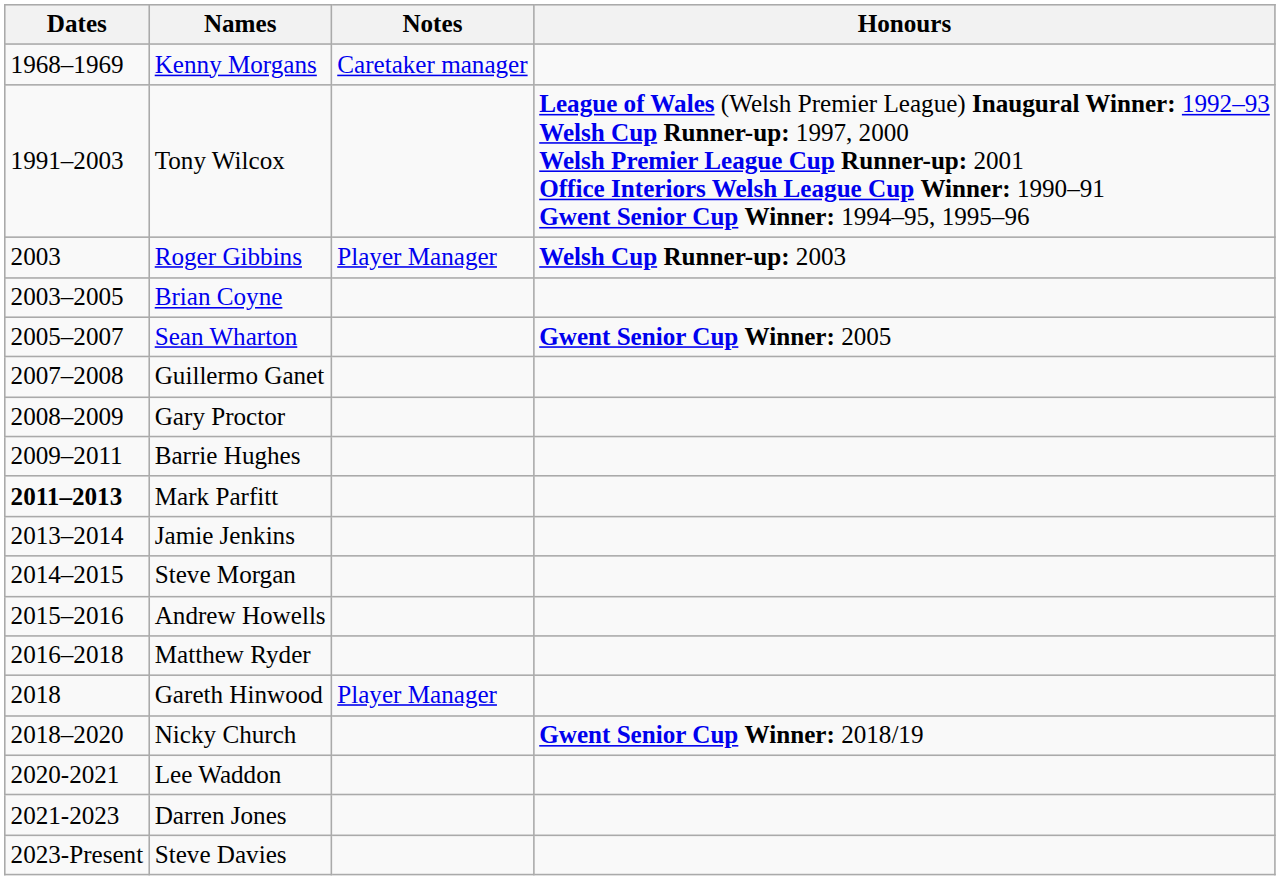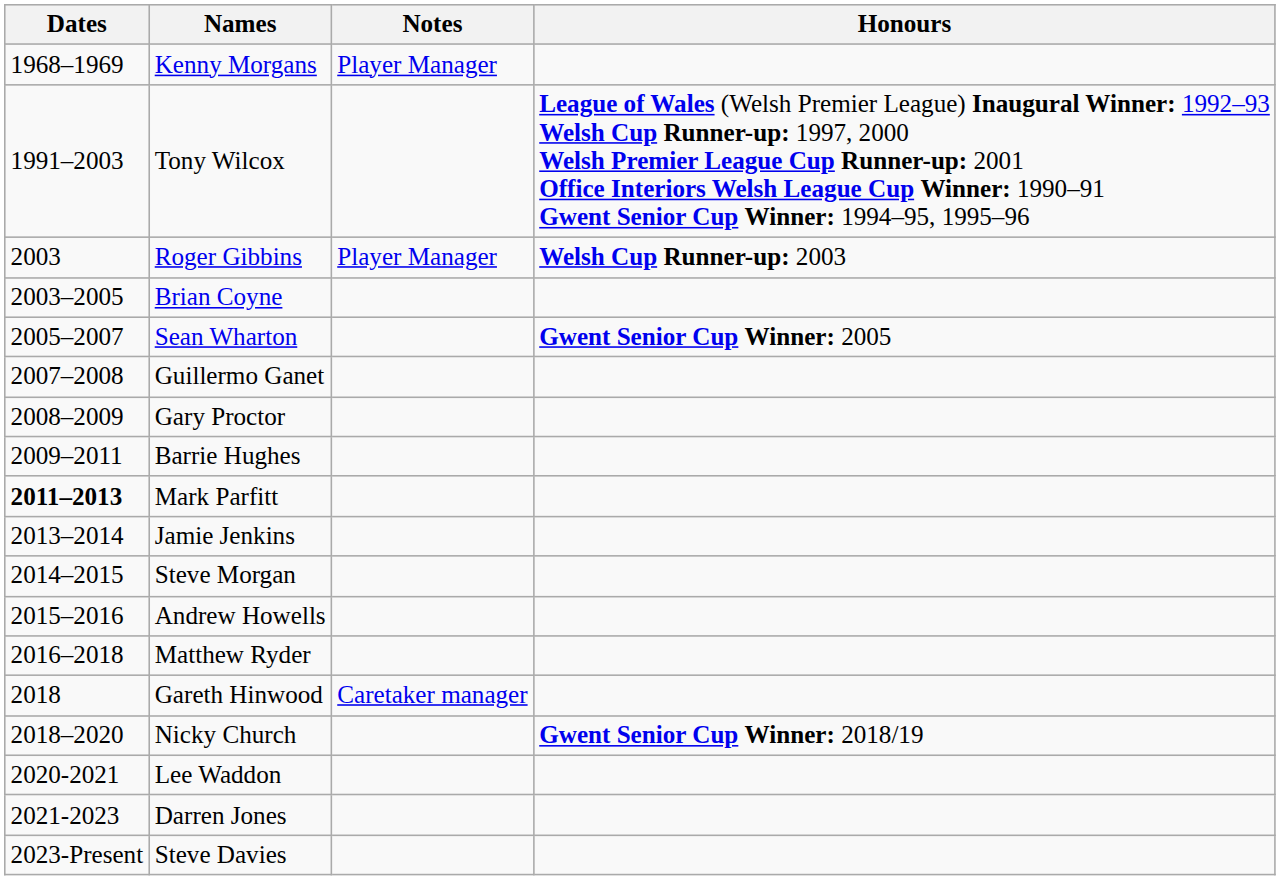 <table class="wikitable">
 <tr>
 <th>Dates</th>
 <th>Names</th>
 <th>Notes</th>
 <th>Honours</th>
 </tr>
 <tr>
 <td>1968–1969</td>
 <td> <a href='#'>Kenny Morgans</a></td>
-<td><a href='#'>Caretaker manager</a></td>
+<td><a href='#'>Player Manager</a></td>
 <td></td>
 </tr>
 <tr>
 <td>1991–2003</td>
 <td> Tony Wilcox</td>
 <td></td>
 <td><strong><a href='#'>League of Wales</a></strong> (Welsh Premier League) <strong>Inaugural Winner:</strong> <a href='#'>1992–93</a><br><strong><a href='#'>Welsh Cup</a></strong> <strong>Runner-up:</strong> 1997, 2000<br><strong><a href='#'>Welsh Premier League Cup</a></strong> <strong>Runner-up:</strong> 2001<br><strong><a href='#'>Office Interiors Welsh League Cup</a></strong> <strong>Winner:</strong> 1990–91<br><strong><a href='#'>Gwent Senior Cup</a></strong> <strong>Winner:</strong> 1994–95, 1995–96</td>
 </tr>
 <tr>
 <td>2003</td>
 <td> <a href='#'>Roger Gibbins</a></td>
 <td><a href='#'>Player Manager</a></td>
 <td><strong><a href='#'>Welsh Cup</a></strong> <strong>Runner-up:</strong> 2003</td>
 </tr>
 <tr>
 <td>2003–2005</td>
 <td> <a href='#'>Brian Coyne</a></td>
 <td></td>
 <td></td>
 </tr>
 <tr>
 <td>2005–2007</td>
 <td> <a href='#'>Sean Wharton</a></td>
 <td></td>
 <td><strong><a href='#'>Gwent Senior Cup</a></strong> <strong>Winner:</strong> 2005</td>
 </tr>
 <tr>
 <td>2007–2008</td>
 <td> Guillermo Ganet</td>
 <td></td>
 <td></td>
 </tr>
 <tr>
 <td>2008–2009</td>
 <td> Gary Proctor</td>
 <td></td>
 <td></td>
 </tr>
 <tr>
 <td>2009–2011</td>
 <td> Barrie Hughes</td>
 <td></td>
 <td></td>
 </tr>
 <tr>
 <td><strong>2011–2013</strong></td>
 <td> Mark Parfitt</td>
 <td></td>
 <td></td>
 </tr>
 <tr>
 <td>2013–2014</td>
 <td> Jamie Jenkins</td>
 <td></td>
 <td></td>
 </tr>
 <tr>
 <td>2014–2015</td>
 <td> Steve Morgan</td>
 <td></td>
 <td></td>
 </tr>
 <tr>
 <td>2015–2016</td>
 <td> Andrew Howells</td>
 <td></td>
 <td></td>
 </tr>
 <tr>
 <td>2016–2018</td>
 <td> Matthew Ryder</td>
 <td></td>
 <td></td>
 </tr>
 <tr>
 <td>2018</td>
 <td> Gareth Hinwood</td>
-<td><a href='#'>Player Manager</a></td>
+<td><a href='#'>Caretaker manager</a></td>
 <td></td>
 </tr>
 <tr>
 <td>2018–2020</td>
 <td> Nicky Church</td>
 <td></td>
 <td><strong><a href='#'>Gwent Senior Cup</a></strong> <strong>Winner:</strong> 2018/19</td>
 </tr>
 <tr>
 <td>2020-2021</td>
 <td> Lee Waddon</td>
 <td></td>
 <td></td>
 </tr>
 <tr>
 <td>2021-2023</td>
 <td> Darren Jones</td>
 <td></td>
 <td></td>
 </tr>
 <tr>
 <td>2023-Present</td>
 <td> Steve Davies</td>
 <td></td>
 <td></td>
 </tr>
 </table>
